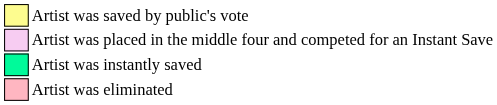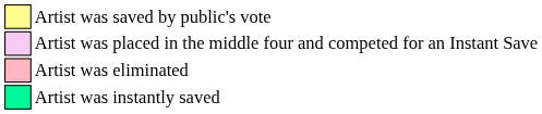 <table class="toccolours"style="font-size: 100%; white-space: nowrap">
 <tr>
 <td style="background:#fdfc8f; border:1px solid black">     </td>
 <td>Artist was saved by public's vote</td>
 </tr>
 <tr>
 <td style="background:#f7ccf2; border:1px solid black">     </td>
 <td>Artist was placed in the middle four and competed for an Instant Save</td>
 </tr>
 <tr>
+<td style="background:lightpink; border:1px solid black">     </td>
+<td>Artist was eliminated</td>
+</tr>
+<tr>
 <td style="background:#00fa9a; border:1px solid black">     </td>
 <td>Artist was instantly saved</td>
 </tr>
-<tr>
-<td style="background:lightpink; border:1px solid black">     </td>
-<td>Artist was eliminated</td>
-</tr>
 </table>
